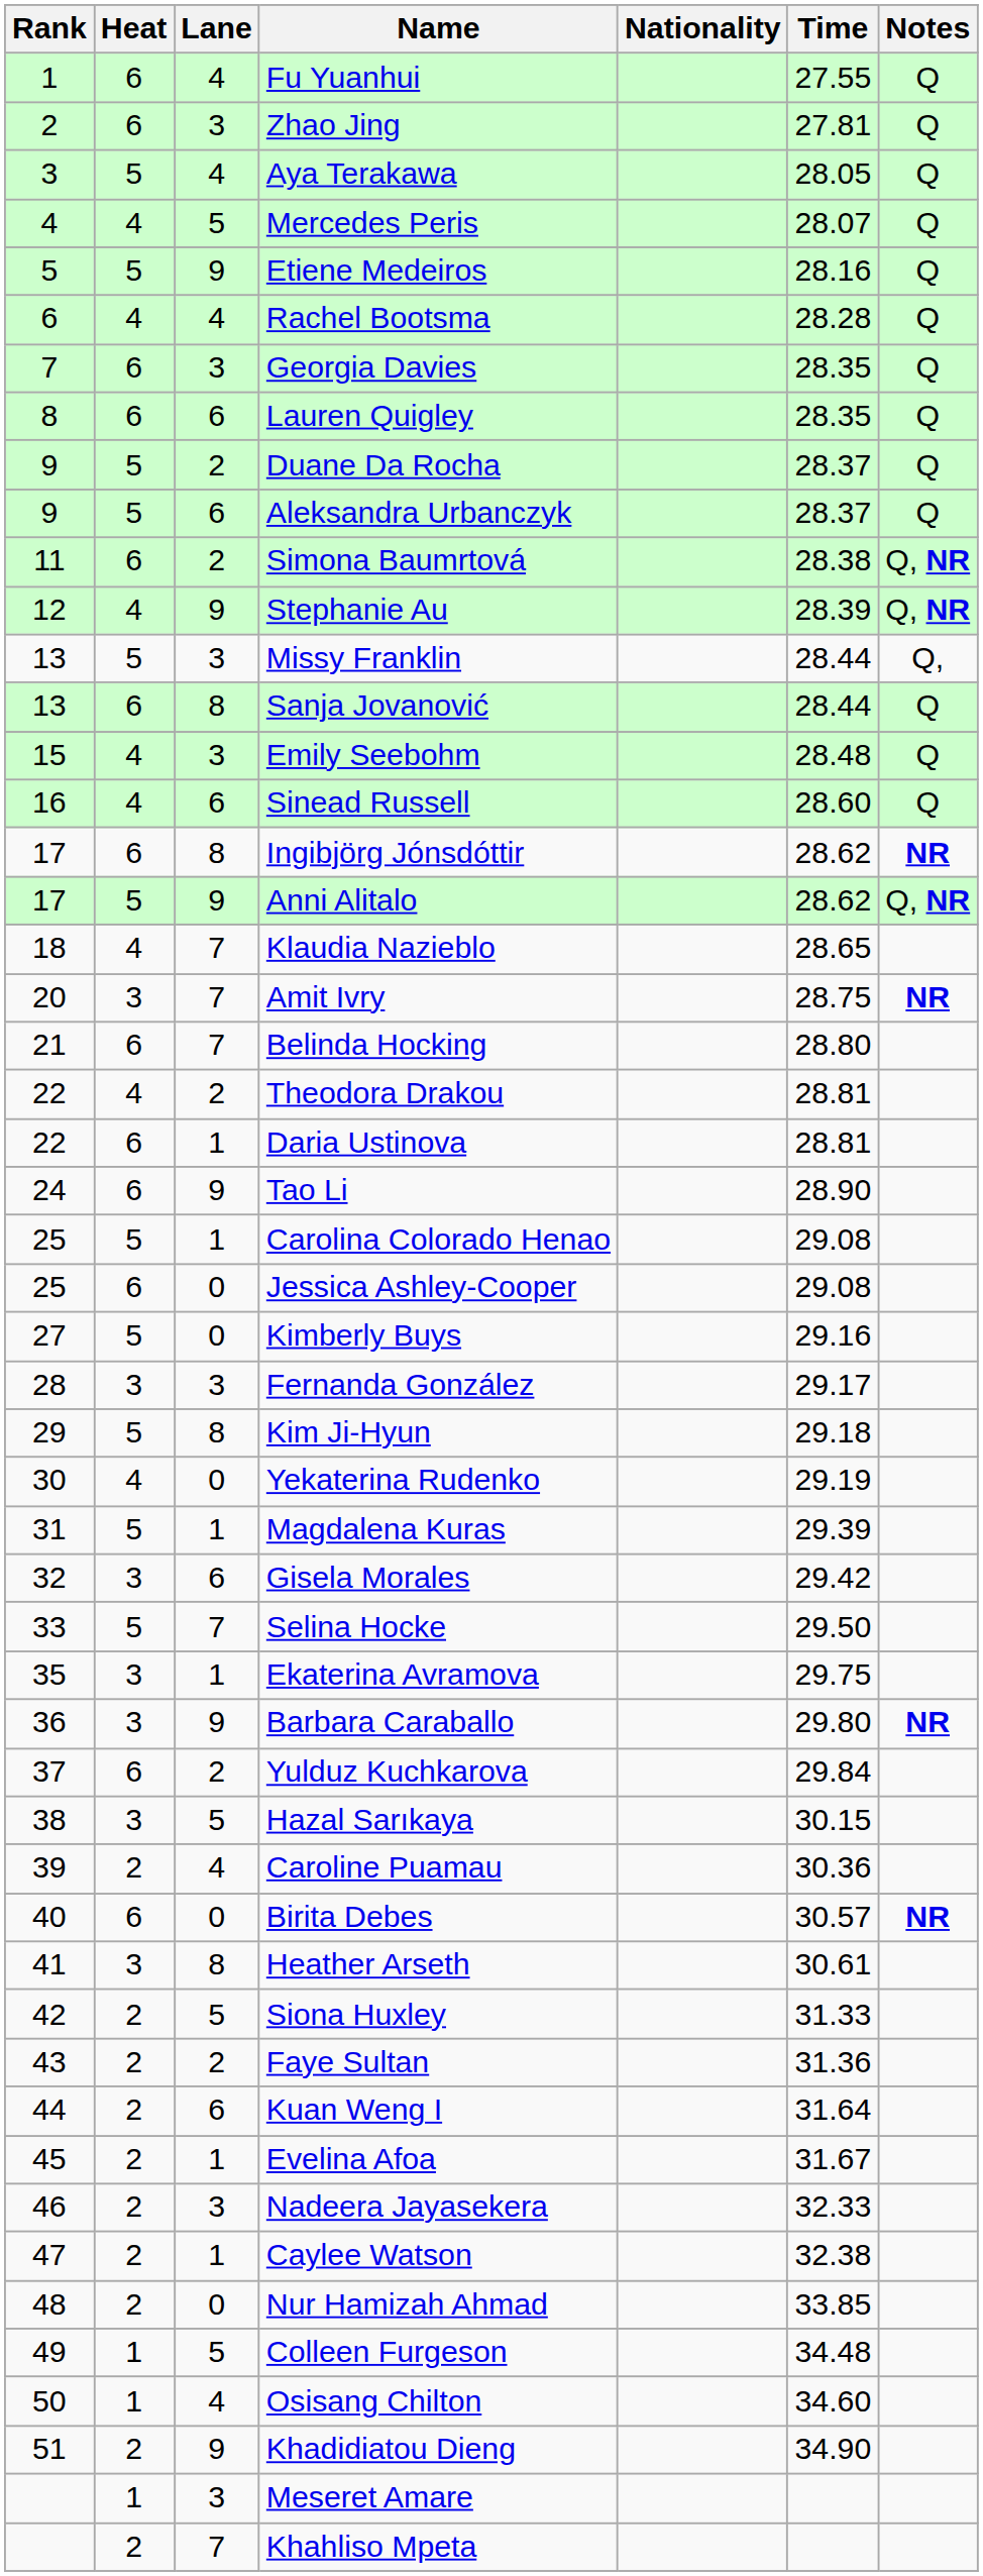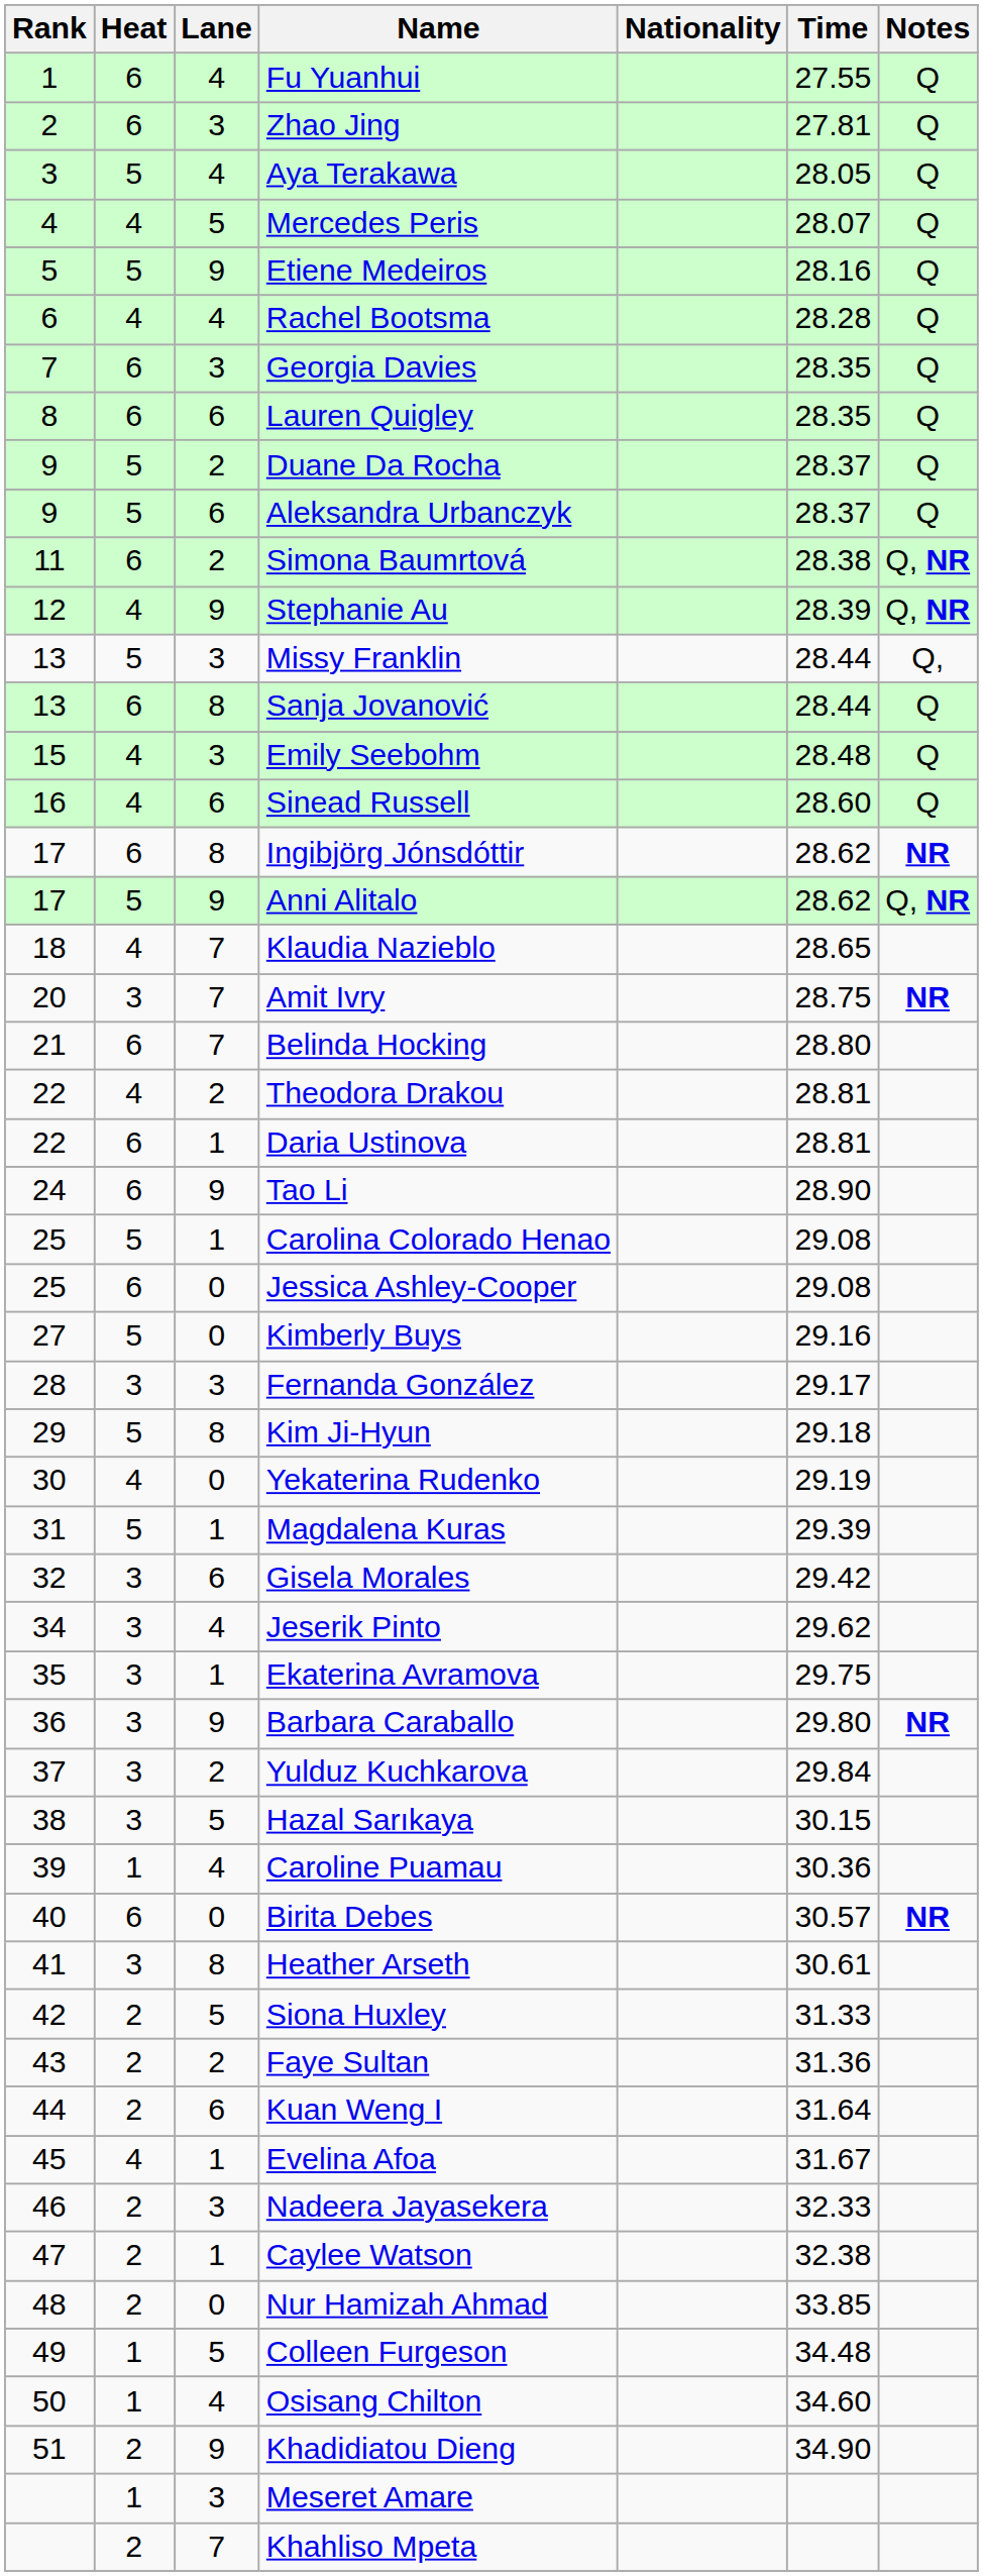 <table class="wikitable sortable" style="text-align:center">
 <tr>
 <th>Rank</th>
 <th>Heat</th>
 <th>Lane</th>
 <th>Name</th>
 <th>Nationality</th>
 <th>Time</th>
 <th>Notes</th>
 </tr>
 <tr bgcolor=ccffcc>
 <td>1</td>
 <td>6</td>
 <td>4</td>
 <td align=left><a href='#'>Fu Yuanhui</a></td>
 <td align=left></td>
 <td>27.55</td>
 <td>Q</td>
 </tr>
 <tr bgcolor=ccffcc>
 <td>2</td>
 <td>6</td>
 <td>3</td>
 <td align=left><a href='#'>Zhao Jing</a></td>
 <td align=left></td>
 <td>27.81</td>
 <td>Q</td>
 </tr>
 <tr bgcolor=ccffcc>
 <td>3</td>
 <td>5</td>
 <td>4</td>
 <td align=left><a href='#'>Aya Terakawa</a></td>
 <td align=left></td>
 <td>28.05</td>
 <td>Q</td>
 </tr>
 <tr bgcolor=ccffcc>
 <td>4</td>
 <td>4</td>
 <td>5</td>
 <td align=left><a href='#'>Mercedes Peris</a></td>
 <td align=left></td>
 <td>28.07</td>
 <td>Q</td>
 </tr>
 <tr bgcolor=ccffcc>
 <td>5</td>
 <td>5</td>
 <td>9</td>
 <td align=left><a href='#'>Etiene Medeiros</a></td>
 <td align=left></td>
 <td>28.16</td>
 <td>Q</td>
 </tr>
 <tr bgcolor=ccffcc>
 <td>6</td>
 <td>4</td>
 <td>4</td>
 <td align=left><a href='#'>Rachel Bootsma</a></td>
 <td align=left></td>
 <td>28.28</td>
 <td>Q</td>
 </tr>
 <tr bgcolor=ccffcc>
 <td>7</td>
 <td>6</td>
 <td>3</td>
 <td align=left><a href='#'>Georgia Davies</a></td>
 <td align=left></td>
 <td>28.35</td>
 <td>Q</td>
 </tr>
 <tr bgcolor=ccffcc>
 <td>8</td>
 <td>6</td>
 <td>6</td>
 <td align=left><a href='#'>Lauren Quigley</a></td>
 <td align=left></td>
 <td>28.35</td>
 <td>Q</td>
 </tr>
 <tr bgcolor=ccffcc>
 <td>9</td>
 <td>5</td>
 <td>2</td>
 <td align=left><a href='#'>Duane Da Rocha</a></td>
 <td align=left></td>
 <td>28.37</td>
 <td>Q</td>
 </tr>
 <tr bgcolor=ccffcc>
 <td>9</td>
 <td>5</td>
 <td>6</td>
 <td align=left><a href='#'>Aleksandra Urbanczyk</a></td>
 <td align=left></td>
 <td>28.37</td>
 <td>Q</td>
 </tr>
 <tr bgcolor=ccffcc>
 <td>11</td>
 <td>6</td>
 <td>2</td>
 <td align=left><a href='#'>Simona Baumrtová</a></td>
 <td align=left></td>
 <td>28.38</td>
 <td>Q, <strong><a href='#'>NR</a></strong></td>
 </tr>
 <tr bgcolor=ccffcc>
 <td>12</td>
 <td>4</td>
 <td>9</td>
 <td align=left><a href='#'>Stephanie Au</a></td>
 <td align=left></td>
 <td>28.39</td>
 <td>Q, <strong><a href='#'>NR</a></strong></td>
 </tr>
 <tr>
 <td>13</td>
 <td>5</td>
 <td>3</td>
 <td align=left><a href='#'>Missy Franklin</a></td>
 <td align=left></td>
 <td>28.44</td>
 <td>Q, </td>
 </tr>
 <tr bgcolor=ccffcc>
 <td>13</td>
 <td>6</td>
 <td>8</td>
 <td align=left><a href='#'>Sanja Jovanović</a></td>
 <td align=left></td>
 <td>28.44</td>
 <td>Q</td>
 </tr>
 <tr bgcolor=ccffcc>
 <td>15</td>
 <td>4</td>
 <td>3</td>
 <td align=left><a href='#'>Emily Seebohm</a></td>
 <td align=left></td>
 <td>28.48</td>
 <td>Q</td>
 </tr>
 <tr bgcolor=ccffcc>
 <td>16</td>
 <td>4</td>
 <td>6</td>
 <td align=left><a href='#'>Sinead Russell</a></td>
 <td align=left></td>
 <td>28.60</td>
 <td>Q</td>
 </tr>
 <tr>
 <td>17</td>
 <td>6</td>
 <td>8</td>
 <td align=left><a href='#'>Ingibjörg Jónsdóttir</a></td>
 <td align=left></td>
 <td>28.62</td>
 <td><strong><a href='#'>NR</a></strong></td>
 </tr>
 <tr bgcolor=ccffcc>
 <td>17</td>
 <td>5</td>
 <td>9</td>
 <td align=left><a href='#'>Anni Alitalo</a></td>
 <td align=left></td>
 <td>28.62</td>
 <td>Q, <strong><a href='#'>NR</a></strong></td>
 </tr>
 <tr>
 <td>18</td>
 <td>4</td>
 <td>7</td>
 <td align=left><a href='#'>Klaudia Nazieblo</a></td>
 <td align=left></td>
 <td>28.65</td>
 <td></td>
 </tr>
 <tr>
 <td>20</td>
 <td>3</td>
 <td>7</td>
 <td align=left><a href='#'>Amit Ivry</a></td>
 <td align=left></td>
 <td>28.75</td>
 <td><strong><a href='#'>NR</a></strong></td>
 </tr>
 <tr>
 <td>21</td>
 <td>6</td>
 <td>7</td>
 <td align=left><a href='#'>Belinda Hocking</a></td>
 <td align=left></td>
 <td>28.80</td>
 <td></td>
 </tr>
 <tr>
 <td>22</td>
 <td>4</td>
 <td>2</td>
 <td align=left><a href='#'>Theodora Drakou</a></td>
 <td align=left></td>
 <td>28.81</td>
 <td></td>
 </tr>
 <tr>
 <td>22</td>
 <td>6</td>
 <td>1</td>
 <td align=left><a href='#'>Daria Ustinova</a></td>
 <td align=left></td>
 <td>28.81</td>
 <td></td>
 </tr>
 <tr>
 <td>24</td>
 <td>6</td>
 <td>9</td>
 <td align=left><a href='#'>Tao Li</a></td>
 <td align=left></td>
 <td>28.90</td>
 <td></td>
 </tr>
 <tr>
 <td>25</td>
 <td>5</td>
 <td>1</td>
 <td align=left><a href='#'>Carolina Colorado Henao</a></td>
 <td align=left></td>
 <td>29.08</td>
 <td></td>
 </tr>
 <tr>
 <td>25</td>
 <td>6</td>
 <td>0</td>
 <td align=left><a href='#'>Jessica Ashley-Cooper</a></td>
 <td align=left></td>
 <td>29.08</td>
 <td></td>
 </tr>
 <tr>
 <td>27</td>
 <td>5</td>
 <td>0</td>
 <td align=left><a href='#'>Kimberly Buys</a></td>
 <td align=left></td>
 <td>29.16</td>
 <td></td>
 </tr>
 <tr>
 <td>28</td>
 <td>3</td>
 <td>3</td>
 <td align=left><a href='#'>Fernanda González</a></td>
 <td align=left></td>
 <td>29.17</td>
 <td></td>
 </tr>
 <tr>
 <td>29</td>
 <td>5</td>
 <td>8</td>
 <td align=left><a href='#'>Kim Ji-Hyun</a></td>
 <td align=left></td>
 <td>29.18</td>
 <td></td>
 </tr>
 <tr>
 <td>30</td>
 <td>4</td>
 <td>0</td>
 <td align=left><a href='#'>Yekaterina Rudenko</a></td>
 <td align=left></td>
 <td>29.19</td>
 <td></td>
 </tr>
 <tr>
 <td>31</td>
 <td>5</td>
 <td>1</td>
 <td align=left><a href='#'>Magdalena Kuras</a></td>
 <td align=left></td>
 <td>29.39</td>
 <td></td>
 </tr>
 <tr>
 <td>32</td>
 <td>3</td>
 <td>6</td>
 <td align=left><a href='#'>Gisela Morales</a></td>
 <td align=left></td>
 <td>29.42</td>
 <td></td>
 </tr>
 <tr>
-<td>33</td>
-<td>5</td>
-<td>7</td>
-<td align=left><a href='#'>Selina Hocke</a></td>
+<td>34</td>
+<td>3</td>
+<td>4</td>
+<td align=left><a href='#'>Jeserik Pinto</a></td>
 <td align=left></td>
-<td>29.50</td>
+<td>29.62</td>
 <td></td>
 </tr>
 <tr>
 <td>35</td>
 <td>3</td>
 <td>1</td>
 <td align=left><a href='#'>Ekaterina Avramova</a></td>
 <td align=left></td>
 <td>29.75</td>
 <td></td>
 </tr>
 <tr>
 <td>36</td>
 <td>3</td>
 <td>9</td>
 <td align=left><a href='#'>Barbara Caraballo</a></td>
 <td align=left></td>
 <td>29.80</td>
 <td><strong><a href='#'>NR</a></strong></td>
 </tr>
 <tr>
 <td>37</td>
-<td>6</td>
+<td>3</td>
 <td>2</td>
 <td align=left><a href='#'>Yulduz Kuchkarova</a></td>
 <td align=left></td>
 <td>29.84</td>
 <td></td>
 </tr>
 <tr>
 <td>38</td>
 <td>3</td>
 <td>5</td>
 <td align=left><a href='#'>Hazal Sarıkaya</a></td>
 <td align=left></td>
 <td>30.15</td>
 <td></td>
 </tr>
 <tr>
 <td>39</td>
-<td>2</td>
+<td>1</td>
 <td>4</td>
 <td align=left><a href='#'>Caroline Puamau</a></td>
 <td align=left></td>
 <td>30.36</td>
 <td></td>
 </tr>
 <tr>
 <td>40</td>
 <td>6</td>
 <td>0</td>
 <td align=left><a href='#'>Birita Debes</a></td>
 <td align=left></td>
 <td>30.57</td>
 <td><strong><a href='#'>NR</a></strong></td>
 </tr>
 <tr>
 <td>41</td>
 <td>3</td>
 <td>8</td>
 <td align=left><a href='#'>Heather Arseth</a></td>
 <td align=left></td>
 <td>30.61</td>
 <td></td>
 </tr>
 <tr>
 <td>42</td>
 <td>2</td>
 <td>5</td>
 <td align=left><a href='#'>Siona Huxley</a></td>
 <td align=left></td>
 <td>31.33</td>
 <td></td>
 </tr>
 <tr>
 <td>43</td>
 <td>2</td>
 <td>2</td>
 <td align=left><a href='#'>Faye Sultan</a></td>
 <td align=left></td>
 <td>31.36</td>
 <td></td>
 </tr>
 <tr>
 <td>44</td>
 <td>2</td>
 <td>6</td>
 <td align=left><a href='#'>Kuan Weng I</a></td>
 <td align=left></td>
 <td>31.64</td>
 <td></td>
 </tr>
 <tr>
 <td>45</td>
-<td>2</td>
+<td>4</td>
 <td>1</td>
 <td align=left><a href='#'>Evelina Afoa</a></td>
 <td align=left></td>
 <td>31.67</td>
 <td></td>
 </tr>
 <tr>
 <td>46</td>
 <td>2</td>
 <td>3</td>
 <td align=left><a href='#'>Nadeera Jayasekera</a></td>
 <td align=left></td>
 <td>32.33</td>
 <td></td>
 </tr>
 <tr>
 <td>47</td>
 <td>2</td>
 <td>1</td>
 <td align=left><a href='#'>Caylee Watson</a></td>
 <td align=left></td>
 <td>32.38</td>
 <td></td>
 </tr>
 <tr>
 <td>48</td>
 <td>2</td>
 <td>0</td>
 <td align=left><a href='#'>Nur Hamizah Ahmad</a></td>
 <td align=left></td>
 <td>33.85</td>
 <td></td>
 </tr>
 <tr>
 <td>49</td>
 <td>1</td>
 <td>5</td>
 <td align=left><a href='#'>Colleen Furgeson</a></td>
 <td align=left></td>
 <td>34.48</td>
 <td></td>
 </tr>
 <tr>
 <td>50</td>
 <td>1</td>
 <td>4</td>
 <td align=left><a href='#'>Osisang Chilton</a></td>
 <td align=left></td>
 <td>34.60</td>
 <td></td>
 </tr>
 <tr>
 <td>51</td>
 <td>2</td>
 <td>9</td>
 <td align=left><a href='#'>Khadidiatou Dieng</a></td>
 <td align=left></td>
 <td>34.90</td>
 <td></td>
 </tr>
 <tr>
 <td></td>
 <td>1</td>
 <td>3</td>
 <td align=left><a href='#'>Meseret Amare</a></td>
 <td align=left></td>
 <td></td>
 <td></td>
 </tr>
 <tr>
 <td></td>
 <td>2</td>
 <td>7</td>
 <td align=left><a href='#'>Khahliso Mpeta</a></td>
 <td align=left></td>
 <td></td>
 <td></td>
 </tr>
 </table>
